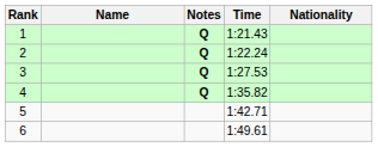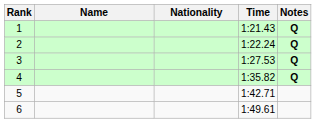 <table class="wikitable sortable" style="text-align:center">
 <tr>
 <th>Rank</th>
 <th style="width:180px">Name</th>
+<th style="width:125px">Nationality</th>
+<th>Time</th>
 <th>Notes</th>
-<th>Time</th>
-<th style="width:125px">Nationality</th>
 </tr>
 <tr style="background:#cfc;">
 <td>1</td>
 <td style="text-align:left;"></td>
+<td style="text-align:left;"></td>
+<td>1:21.43</td>
 <td><strong>Q</strong></td>
-<td>1:21.43</td>
-<td style="text-align:left;"></td>
 </tr>
 <tr style="background:#cfc;">
 <td>2</td>
 <td style="text-align:left;"></td>
+<td style="text-align:left;"></td>
+<td>1:22.24</td>
 <td><strong>Q</strong></td>
-<td>1:22.24</td>
-<td style="text-align:left;"></td>
 </tr>
 <tr style="background:#cfc;">
 <td>3</td>
 <td style="text-align:left;"></td>
+<td style="text-align:left;"></td>
+<td>1:27.53</td>
 <td><strong>Q</strong></td>
-<td>1:27.53</td>
-<td style="text-align:left;"></td>
 </tr>
 <tr style="background:#cfc;">
 <td>4</td>
 <td style="text-align:left;"></td>
+<td style="text-align:left;"></td>
+<td>1:35.82</td>
 <td><strong>Q</strong></td>
-<td>1:35.82</td>
-<td style="text-align:left;"></td>
 </tr>
 <tr>
 <td>5</td>
 <td style="text-align:left;"></td>
+<td style="text-align:left;"></td>
+<td>1:42.71</td>
 <td></td>
-<td>1:42.71</td>
-<td style="text-align:left;"></td>
 </tr>
 <tr>
 <td>6</td>
 <td style="text-align:left;"></td>
+<td style="text-align:left;"></td>
+<td>1:49.61</td>
 <td></td>
-<td>1:49.61</td>
-<td style="text-align:left;"></td>
 </tr>
 </table>
